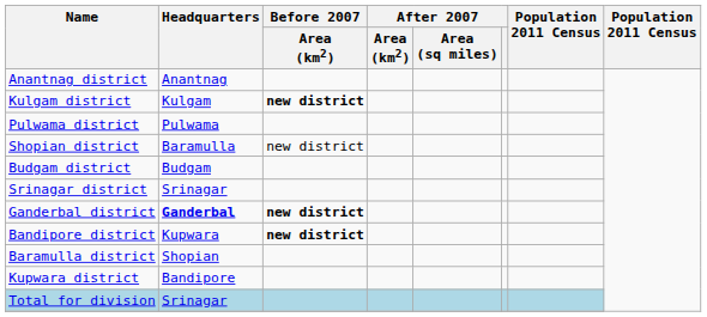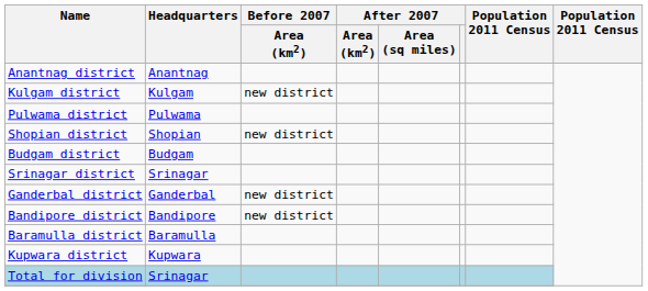 <table class="wikitable sortable" style="margin-bottom: 0;">
 <tr style="vertical-align:top;">
 <th rowspan=2>Name</th>
 <th rowspan=2 class=unsortable>Headquarters</th>
 <th>Before 2007</th>
 <th colspan=3>After 2007</th>
 <th rowspan=2>Population <br> 2011 Census</th>
 <th rowspan=2>Population <br> 2011 Census</th>
 </tr>
 <tr style="vertical-align:top;">
 <th>Area <br>(km<sup>2</sup>)</th>
 <th>Area <br>(km<sup>2</sup>)</th>
 <th class=unsortable>Area <br>(sq miles)</th>
 <th class=unsortable></th>
 </tr>
 <tr style="vertical-align:top;">
 <td><a href='#'>Anantnag district</a></td>
 <td><a href='#'>Anantnag</a></td>
 <td style="text-align:right;"></td>
 <td></td>
 <td></td>
 <td style="text-align:right;"></td>
 <td style="text-align:right;"></td>
 </tr>
 <tr style="vertical-align:top;">
 <td><a href='#'>Kulgam district</a></td>
 <td><a href='#'>Kulgam</a></td>
-<td style="text-align:center;"><strong>new district</strong></td>
+<td style="text-align:center;">new district</td>
 <td> </td>
 <td></td>
 <td style="text-align:right;"></td>
 <td style="text-align:right;"></td>
 </tr>
 <tr style="vertical-align:top;">
 <td><a href='#'>Pulwama district</a></td>
 <td><a href='#'>Pulwama</a></td>
 <td style="text-align:right;"></td>
 <td></td>
 <td></td>
 <td style="text-align:right;"></td>
 <td style="text-align:right;"></td>
 </tr>
 <tr style="vertical-align:top;">
 <td><a href='#'>Shopian district</a></td>
-<td><a href='#'>Baramulla</a></td>
+<td><a href='#'>Shopian</a></td>
 <td style="text-align:center;">new district</td>
 <td> </td>
 <td></td>
 <td style="text-align:right;"></td>
 <td style="text-align:right;"></td>
 </tr>
 <tr style="vertical-align:top;">
 <td><a href='#'>Budgam district</a></td>
 <td><a href='#'>Budgam</a></td>
 <td style="text-align:right;"></td>
 <td> </td>
 <td></td>
 <td style="text-align:right;"></td>
 <td style="text-align:right;"></td>
 </tr>
 <tr style="vertical-align:top;">
 <td><a href='#'>Srinagar district</a></td>
 <td><a href='#'>Srinagar</a></td>
 <td style="text-align:right;"></td>
 <td> </td>
 <td></td>
 <td style="text-align:right;"></td>
 <td style="text-align:right;"></td>
 </tr>
 <tr style="vertical-align:top;">
 <td><a href='#'>Ganderbal district</a></td>
-<td><strong><a href='#'>Ganderbal</a></strong></td>
-<td style="text-align:center;"><strong>new district</strong></td>
+<td><a href='#'>Ganderbal</a></td>
+<td style="text-align:center;">new district</td>
 <td></td>
 <td></td>
 <td style="text-align:right;"></td>
 <td style="text-align:right;"></td>
 </tr>
 <tr style="vertical-align:top;">
 <td><a href='#'>Bandipore district</a></td>
-<td><a href='#'>Kupwara</a></td>
-<td style="text-align:center;"><strong>new district</strong></td>
+<td><a href='#'>Bandipore</a></td>
+<td style="text-align:center;">new district</td>
 <td></td>
 <td></td>
 <td style="text-align:right;"></td>
 <td style="text-align:right;"></td>
 </tr>
 <tr style="vertical-align:top;">
 <td><a href='#'>Baramulla district</a></td>
-<td><a href='#'>Shopian</a></td>
+<td><a href='#'>Baramulla</a></td>
 <td style="text-align:right;"></td>
 <td></td>
 <td></td>
 <td style="text-align:right;"></td>
 <td style="text-align:right;"></td>
 </tr>
 <tr style="vertical-align:top;">
 <td><a href='#'>Kupwara district</a></td>
-<td><a href='#'>Bandipore</a></td>
+<td><a href='#'>Kupwara</a></td>
 <td style="text-align:right;"></td>
 <td></td>
 <td></td>
 <td style="text-align:right;"></td>
 <td style="text-align:right;"></td>
 </tr>
 <tr style="background:lightblue; vertical-align:top;" class=sortbottom>
 <td><a href='#'>Total for division</a></td>
 <td><a href='#'>Srinagar</a></td>
 <td style="text-align:center;"></td>
 <td></td>
 <td></td>
 <td style="text-align:center;"></td>
 <td style="text-align:center;"></td>
 </tr>
 <tr>
 </tr>
 </table>
